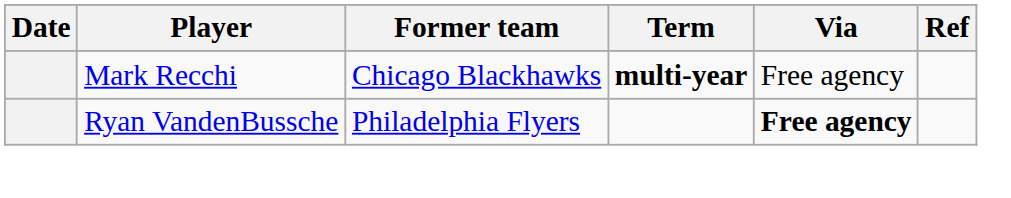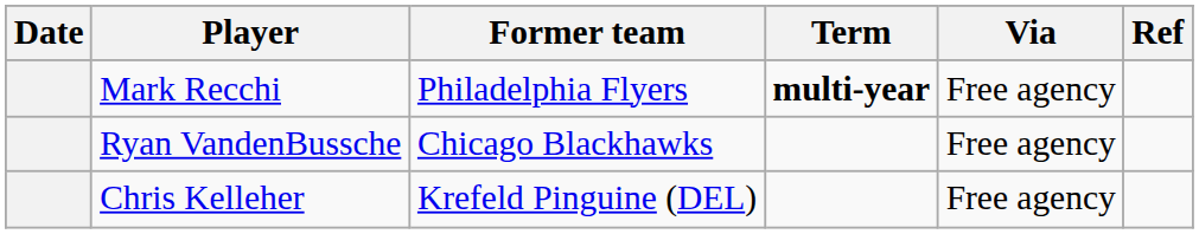 <table class="wikitable plainrowheaders">
 <tr style="background:#ddd; text-align:center;">
 <th>Date</th>
 <th>Player</th>
 <th>Former team</th>
 <th>Term</th>
 <th>Via</th>
 <th>Ref</th>
 </tr>
 <tr>
 <th scope="row"></th>
 <td><a href='#'>Mark Recchi</a></td>
-<td><a href='#'>Chicago Blackhawks</a></td>
+<td><a href='#'>Philadelphia Flyers</a></td>
 <td><strong>multi-year</strong></td>
 <td>Free agency</td>
 <td></td>
 </tr>
 <tr>
 <th scope="row"></th>
 <td><a href='#'>Ryan VandenBussche</a></td>
-<td><a href='#'>Philadelphia Flyers</a></td>
+<td><a href='#'>Chicago Blackhawks</a></td>
 <td></td>
-<td><strong>Free agency</strong></td>
+<td>Free agency</td>
+<td></td>
+</tr>
+<tr>
+<th scope="row"></th>
+<td><a href='#'>Chris Kelleher</a></td>
+<td><a href='#'>Krefeld Pinguine</a> (<a href='#'>DEL</a>)</td>
+<td></td>
+<td>Free agency</td>
 <td></td>
 </tr>
 </table>
